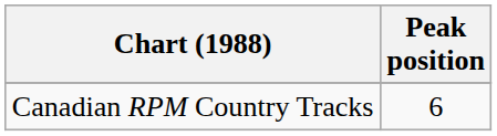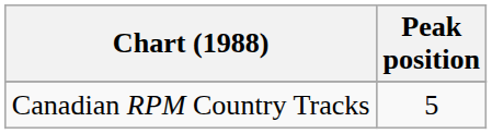 <table class="wikitable sortable">
 <tr>
 <th align="left">Chart (1988)</th>
 <th align="center">Peak<br>position</th>
 </tr>
 <tr>
 </tr>
 <tr>
 <td align="left">Canadian <em>RPM</em> Country Tracks</td>
-<td align="center">6</td>
+<td align="center">5</td>
 </tr>
 </table>
